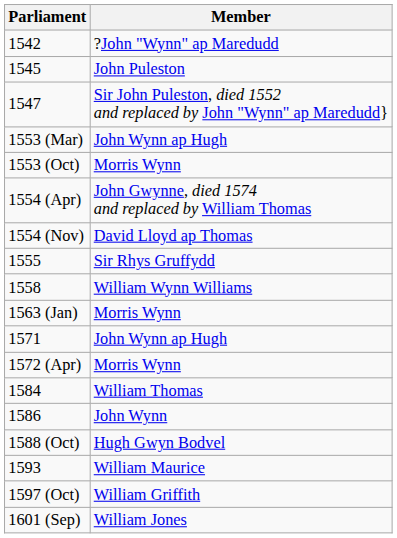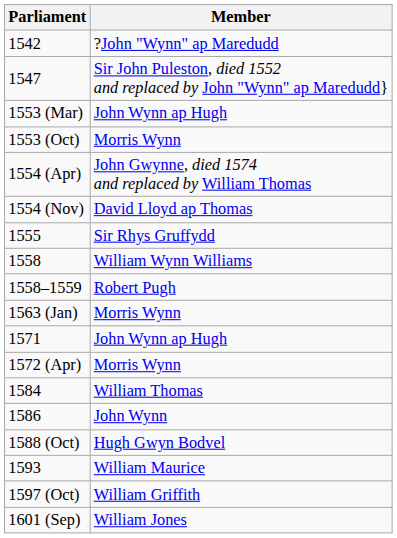 <table class="wikitable">
 <tr>
 <th>Parliament</th>
 <th>Member</th>
 </tr>
 <tr>
 <td>1542</td>
 <td>?<a href='#'>John "Wynn" ap Maredudd</a></td>
-</tr>
-<tr>
-<td>1545</td>
-<td><a href='#'>John Puleston</a></td>
 </tr>
 <tr>
 <td>1547</td>
 <td><a href='#'>Sir John Puleston</a>, <em>died 1552 <br> and replaced by</em> <a href='#'>John "Wynn" ap Maredudd</a>} </td>
 </tr>
 <tr>
 <td>1553 (Mar)</td>
 <td><a href='#'>John Wynn ap Hugh</a></td>
 </tr>
 <tr>
 <td>1553 (Oct)</td>
 <td><a href='#'>Morris Wynn</a></td>
 </tr>
 <tr>
 <td>1554 (Apr)</td>
 <td><a href='#'>John Gwynne</a>, <em>died 1574 <br> and replaced by</em> <a href='#'>William Thomas</a></td>
 </tr>
 <tr>
 <td>1554 (Nov)</td>
 <td><a href='#'>David Lloyd ap Thomas</a></td>
 </tr>
 <tr>
 <td>1555</td>
 <td><a href='#'>Sir Rhys Gruffydd</a></td>
 </tr>
 <tr>
 <td>1558</td>
 <td><a href='#'>William Wynn Williams</a></td>
+</tr>
+<tr>
+<td>1558–1559</td>
+<td><a href='#'>Robert Pugh</a></td>
 </tr>
 <tr>
 <td>1563 (Jan)</td>
 <td><a href='#'>Morris Wynn</a></td>
 </tr>
 <tr>
 <td>1571</td>
 <td><a href='#'>John Wynn ap Hugh</a></td>
 </tr>
 <tr>
 <td>1572 (Apr)</td>
 <td><a href='#'>Morris Wynn</a></td>
 </tr>
 <tr>
 <td>1584</td>
 <td><a href='#'>William Thomas</a></td>
 </tr>
 <tr>
 <td>1586</td>
 <td><a href='#'>John Wynn</a></td>
 </tr>
 <tr>
 <td>1588 (Oct)</td>
 <td><a href='#'>Hugh Gwyn Bodvel</a></td>
 </tr>
 <tr>
 <td>1593</td>
 <td><a href='#'>William Maurice</a></td>
 </tr>
 <tr>
 <td>1597 (Oct)</td>
 <td><a href='#'>William Griffith</a></td>
 </tr>
 <tr>
 <td>1601 (Sep)</td>
 <td><a href='#'>William Jones</a></td>
 </tr>
 </table>
